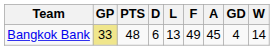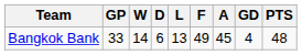 <table class="wikitable" style="text-align:center;">
 <tr>
 <th>Team</th>
 <th>GP</th>
-<th>PTS</th>
+<th>W</th>
 <th>D</th>
 <th>L</th>
 <th>F</th>
 <th>A</th>
 <th>GD</th>
-<th>W</th>
+<th>PTS</th>
 </tr>
 <tr>
 <td><a href='#'>Bangkok Bank</a></td>
-<td style="background: khaki;">33</td>
-<td>48</td>
+<td>33</td>
+<td>14</td>
 <td>6</td>
 <td>13</td>
 <td>49</td>
 <td>45</td>
 <td>4</td>
-<td>14</td>
+<td>48</td>
 </tr>
 </table>
